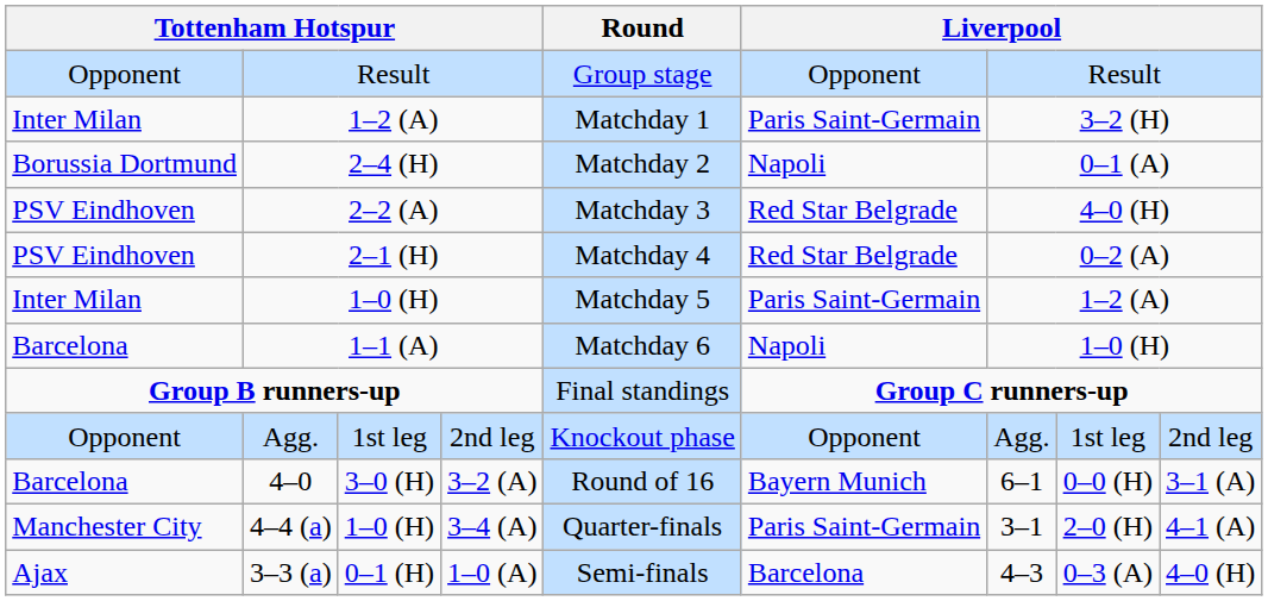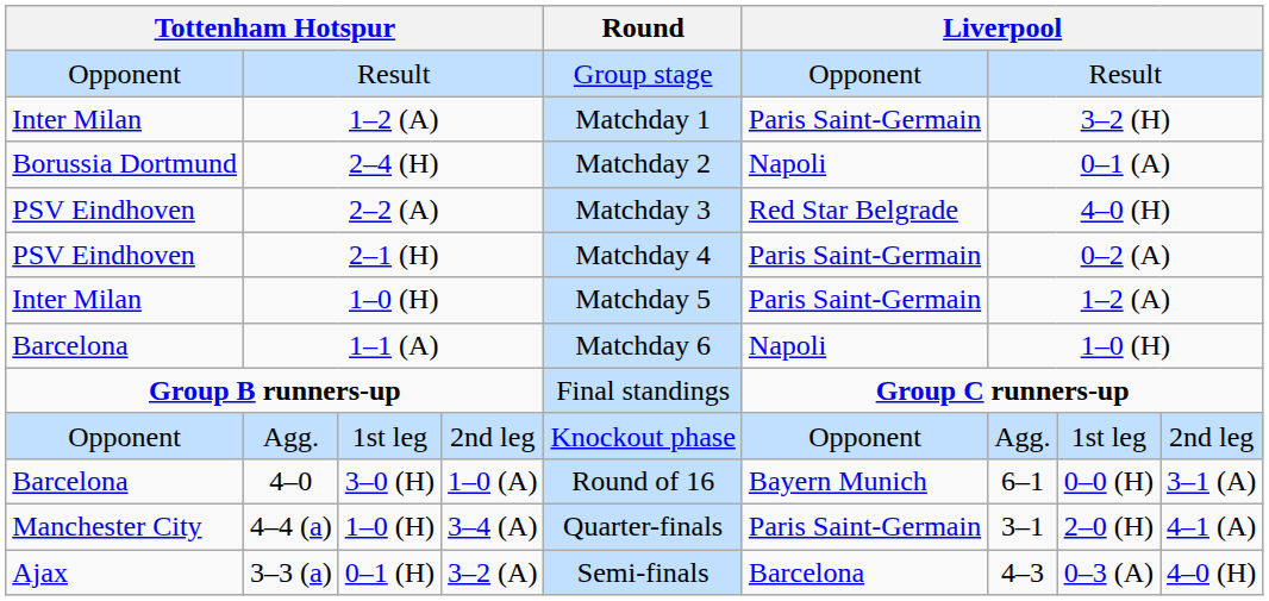 <table class="wikitable" style="text-align:center">
 <tr>
 <th colspan="4"> <a href='#'>Tottenham Hotspur</a></th>
 <th>Round</th>
 <th colspan="4"> <a href='#'>Liverpool</a></th>
 </tr>
 <tr style="background:#C1E0FF">
 <td>Opponent</td>
 <td colspan="3">Result</td>
 <td><a href='#'>Group stage</a></td>
 <td>Opponent</td>
 <td colspan="3">Result</td>
 </tr>
 <tr>
 <td style="text-align:left"> <a href='#'>Inter Milan</a></td>
 <td colspan="3"><a href='#'>1–2</a> (A)</td>
 <td style="background:#C1E0FF">Matchday 1</td>
 <td style="text-align:left"> <a href='#'>Paris Saint-Germain</a></td>
 <td colspan="3"><a href='#'>3–2</a> (H)</td>
 </tr>
 <tr>
 <td style="text-align:left"> <a href='#'>Borussia Dortmund</a></td>
 <td colspan="3"><a href='#'>2–4</a> (H)</td>
 <td style="background:#C1E0FF">Matchday 2</td>
 <td style="text-align:left"> <a href='#'>Napoli</a></td>
 <td colspan="3"><a href='#'>0–1</a> (A)</td>
 </tr>
 <tr>
 <td style="text-align:left"> <a href='#'>PSV Eindhoven</a></td>
 <td colspan="3"><a href='#'>2–2</a> (A)</td>
 <td style="background:#C1E0FF">Matchday 3</td>
 <td style="text-align:left"> <a href='#'>Red Star Belgrade</a></td>
 <td colspan="3"><a href='#'>4–0</a> (H)</td>
 </tr>
 <tr>
 <td style="text-align:left"> <a href='#'>PSV Eindhoven</a></td>
 <td colspan="3"><a href='#'>2–1</a> (H)</td>
 <td style="background:#C1E0FF">Matchday 4</td>
-<td style="text-align:left"> <a href='#'>Red Star Belgrade</a></td>
+<td style="text-align:left"> <a href='#'>Paris Saint-Germain</a></td>
 <td colspan="3"><a href='#'>0–2</a> (A)</td>
 </tr>
 <tr>
 <td style="text-align:left"> <a href='#'>Inter Milan</a></td>
 <td colspan="3"><a href='#'>1–0</a> (H)</td>
 <td style="background:#C1E0FF">Matchday 5</td>
 <td style="text-align:left"> <a href='#'>Paris Saint-Germain</a></td>
 <td colspan="3"><a href='#'>1–2</a> (A)</td>
 </tr>
 <tr>
 <td style="text-align:left"> <a href='#'>Barcelona</a></td>
 <td colspan="3"><a href='#'>1–1</a> (A)</td>
 <td style="background:#C1E0FF">Matchday 6</td>
 <td style="text-align:left"> <a href='#'>Napoli</a></td>
 <td colspan="3"><a href='#'>1–0</a> (H)</td>
 </tr>
 <tr>
 <td colspan="4" style="vertical-align:top"><strong><a href='#'>Group B</a> runners-up</strong><br></td>
 <td style="background:#C1E0FF">Final standings</td>
 <td colspan="4" style="vertical-align:top"><strong><a href='#'>Group C</a> runners-up</strong><br></td>
 </tr>
 <tr style="background:#C1E0FF">
 <td>Opponent</td>
 <td>Agg.</td>
 <td>1st leg</td>
 <td>2nd leg</td>
 <td><a href='#'>Knockout phase</a></td>
 <td>Opponent</td>
 <td>Agg.</td>
 <td>1st leg</td>
 <td>2nd leg</td>
 </tr>
 <tr>
 <td style="text-align:left"> <a href='#'>Barcelona</a></td>
 <td>4–0</td>
 <td><a href='#'>3–0</a> (H)</td>
-<td><a href='#'>3–2</a> (A)</td>
+<td><a href='#'>1–0</a> (A)</td>
 <td style="background:#C1E0FF">Round of 16</td>
 <td style="text-align:left"> <a href='#'>Bayern Munich</a></td>
 <td>6–1</td>
 <td><a href='#'>0–0</a> (H)</td>
 <td><a href='#'>3–1</a> (A)</td>
 </tr>
 <tr>
 <td style="text-align:left"> <a href='#'>Manchester City</a></td>
 <td>4–4 (<a href='#'>a</a>)</td>
 <td><a href='#'>1–0</a> (H)</td>
 <td><a href='#'>3–4</a> (A)</td>
 <td style="background:#C1E0FF">Quarter-finals</td>
 <td style="text-align:left"> <a href='#'>Paris Saint-Germain</a></td>
 <td>3–1</td>
 <td><a href='#'>2–0</a> (H)</td>
 <td><a href='#'>4–1</a> (A)</td>
 </tr>
 <tr>
 <td style="text-align:left"> <a href='#'>Ajax</a></td>
 <td>3–3 (<a href='#'>a</a>)</td>
 <td><a href='#'>0–1</a> (H)</td>
-<td><a href='#'>1–0</a> (A)</td>
+<td><a href='#'>3–2</a> (A)</td>
 <td style="background:#C1E0FF">Semi-finals</td>
 <td style="text-align:left"> <a href='#'>Barcelona</a></td>
 <td>4–3</td>
 <td><a href='#'>0–3</a> (A)</td>
 <td><a href='#'>4–0</a> (H)</td>
 </tr>
 </table>
